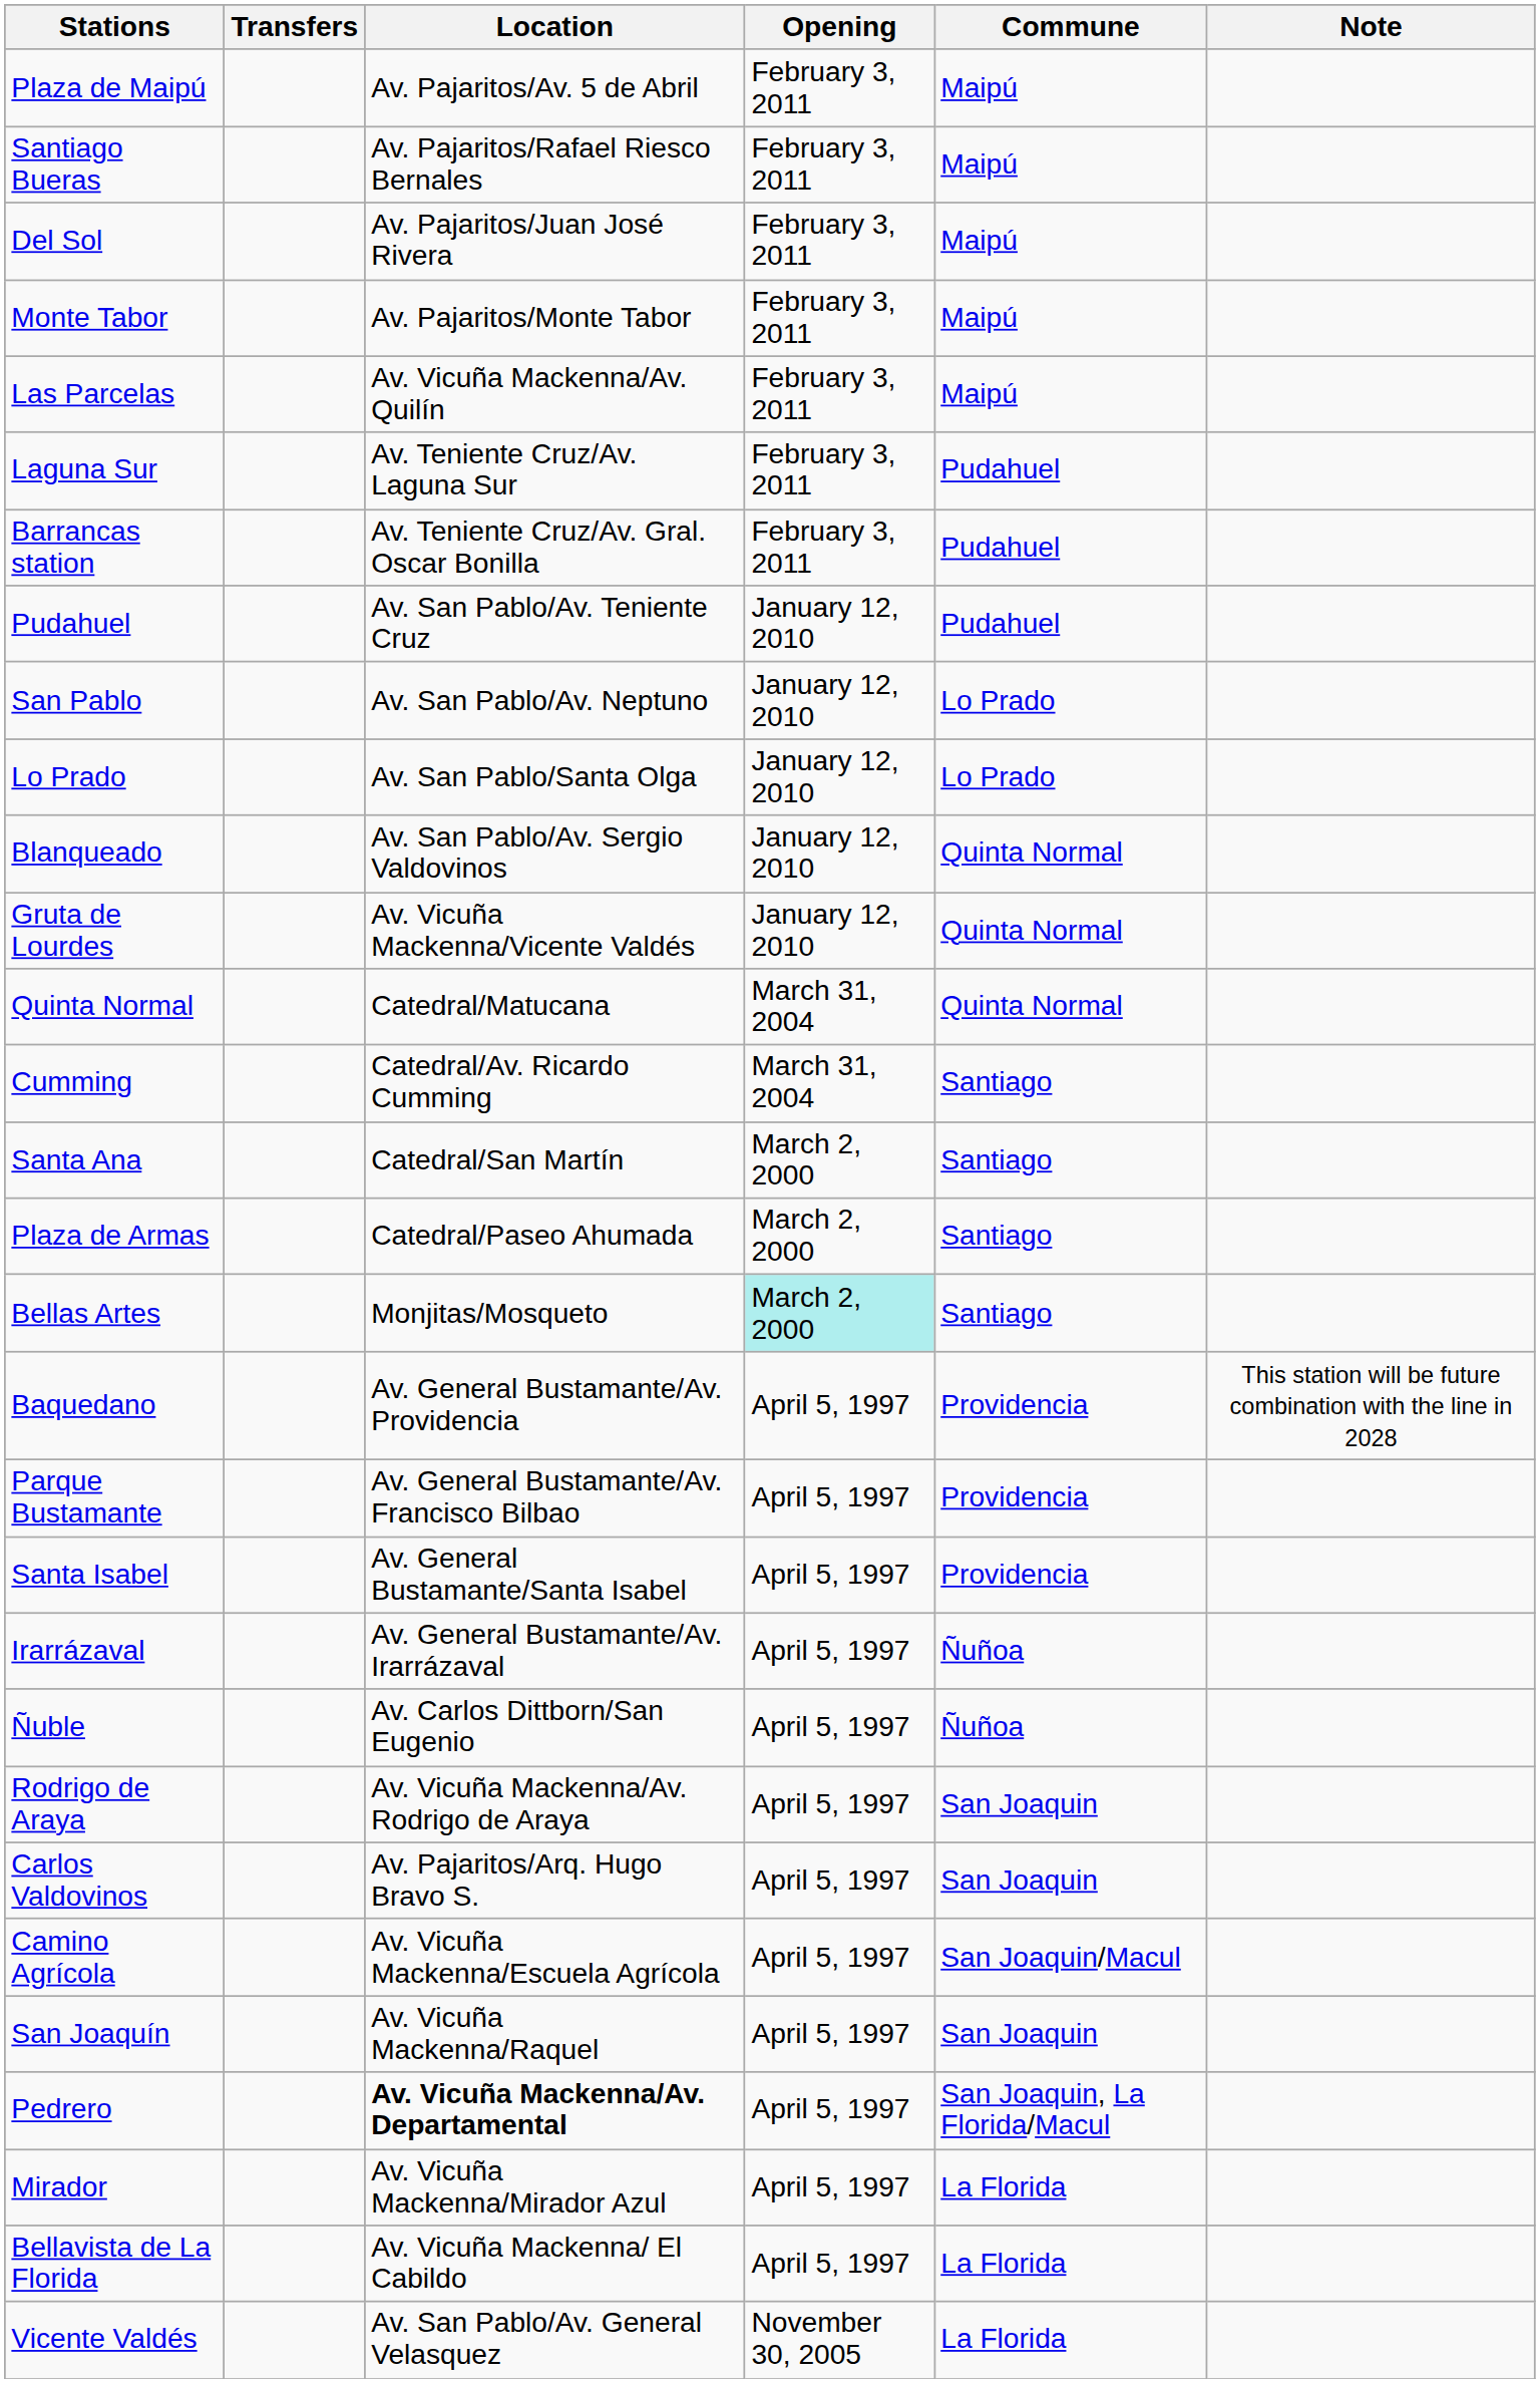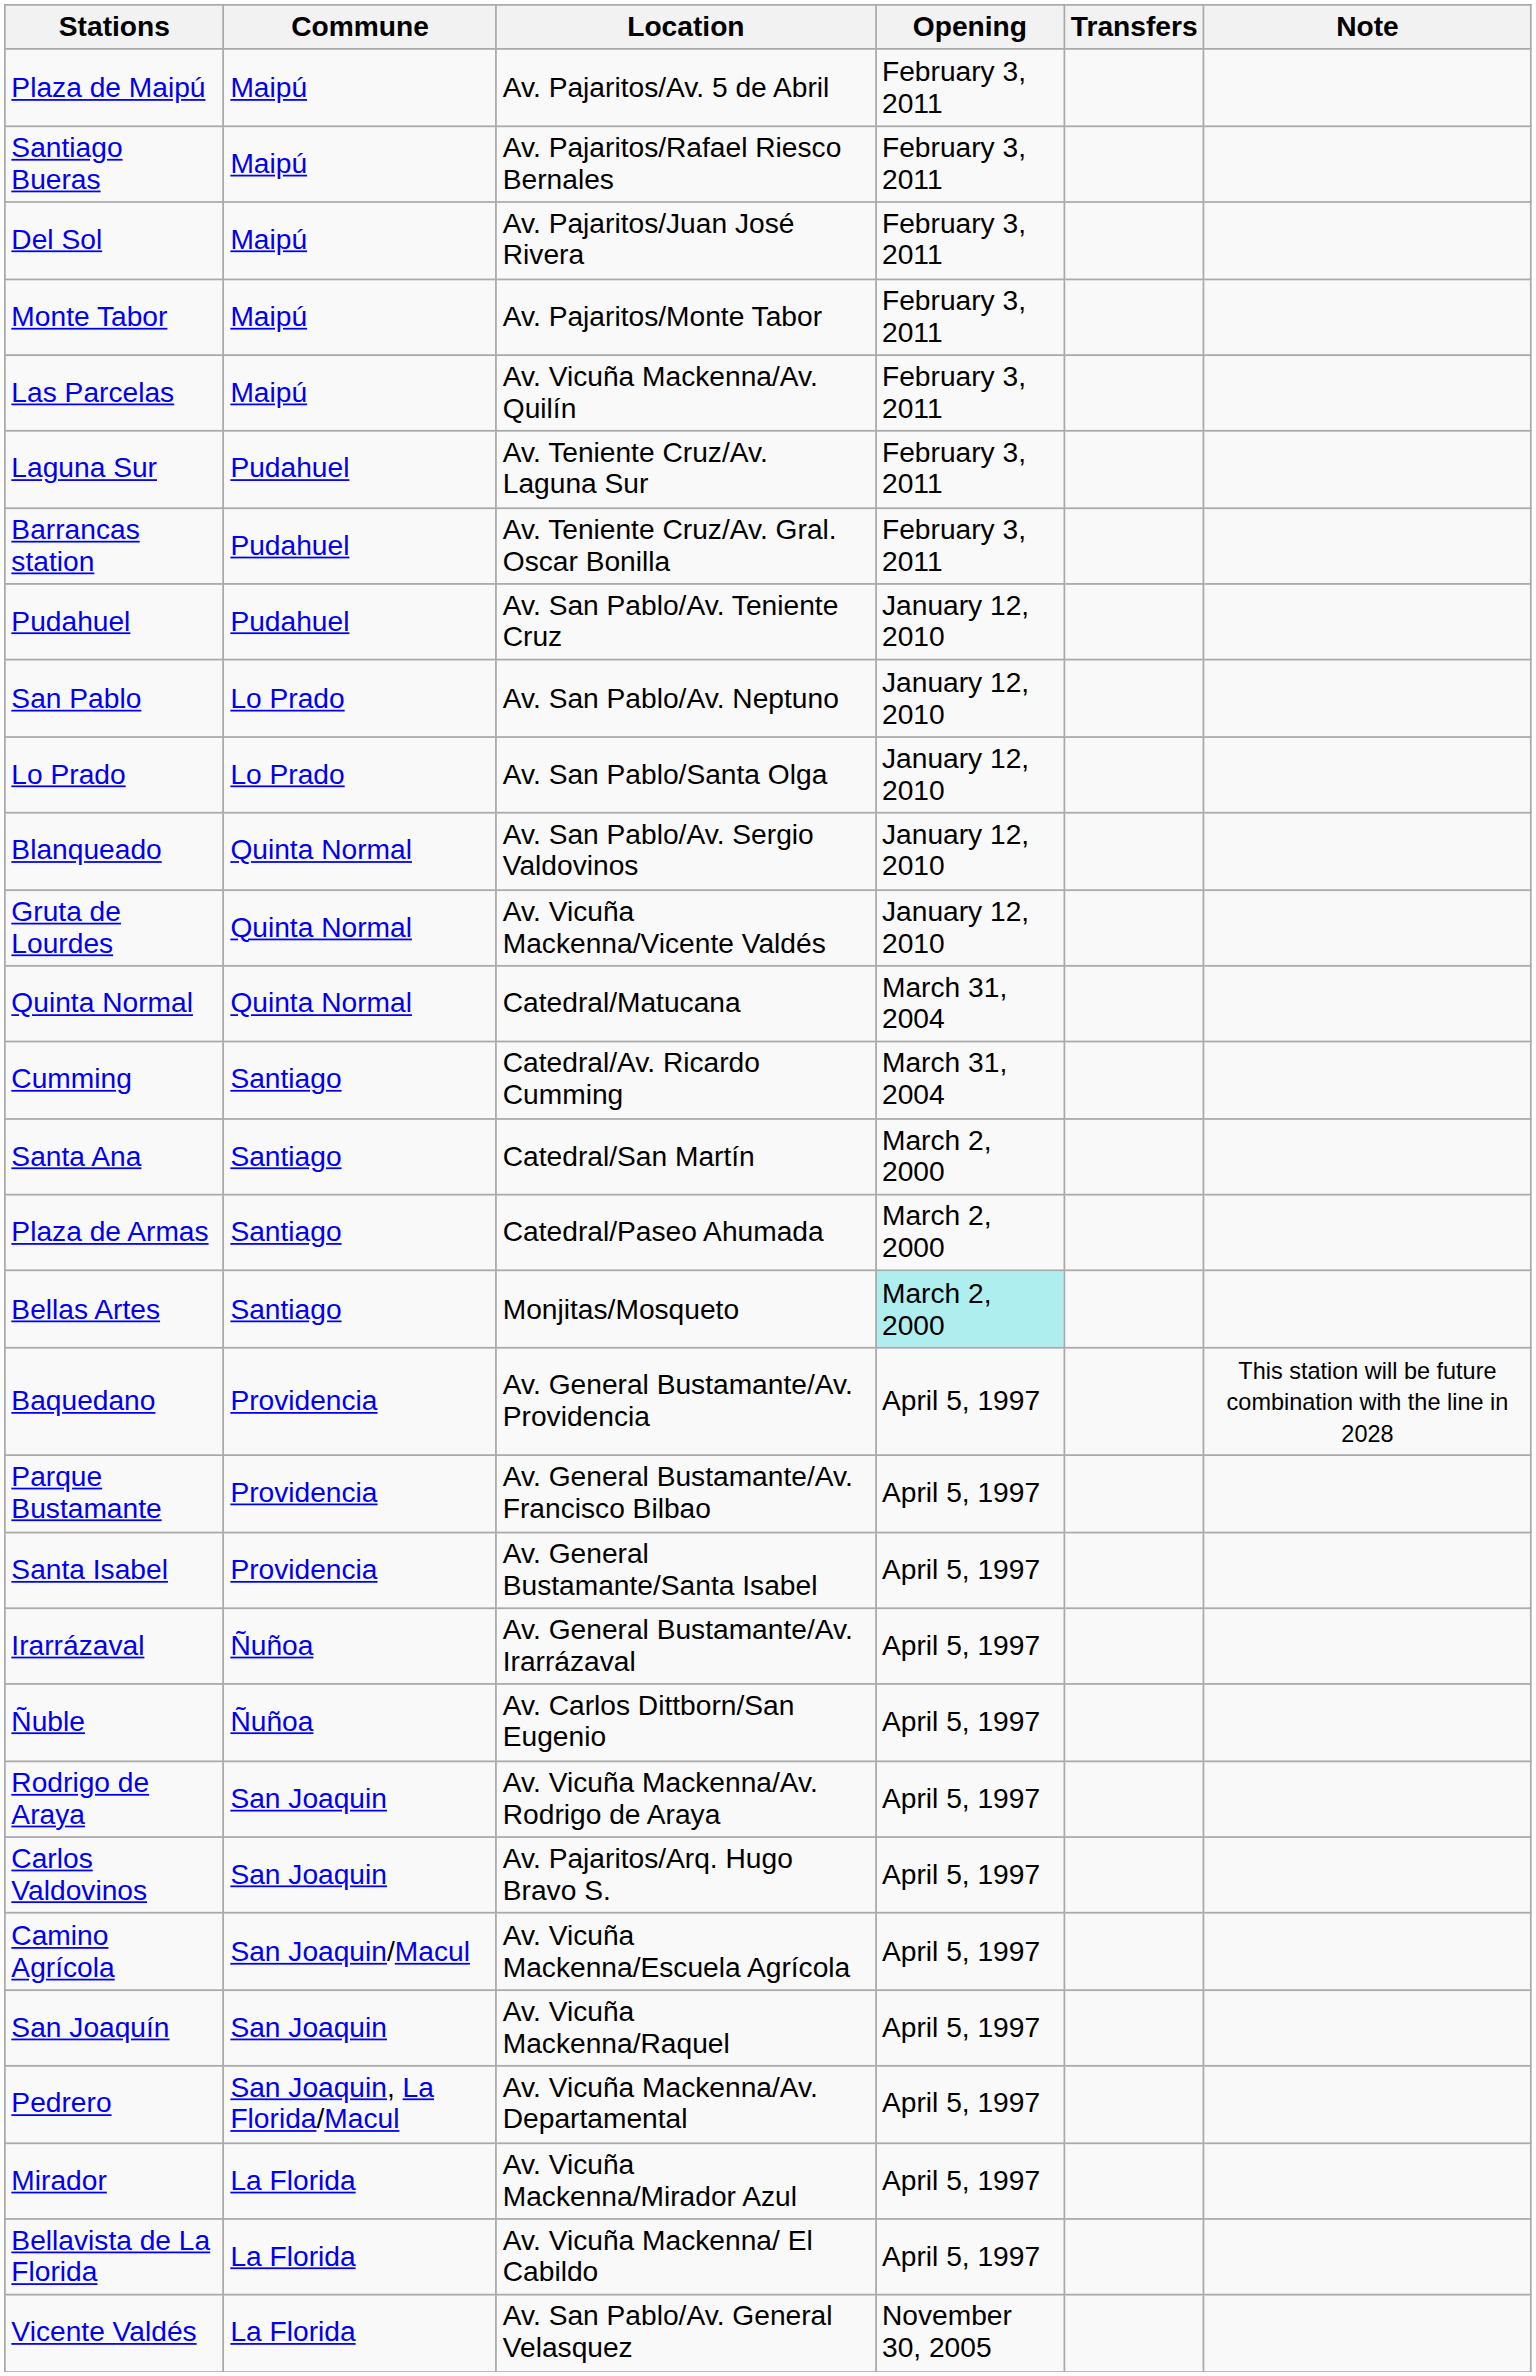 <table class=wikitable>
 <tr>
 <th>Stations</th>
-<th>Transfers</th>
+<th>Commune</th>
 <th>Location</th>
 <th>Opening</th>
-<th>Commune</th>
+<th>Transfers</th>
 <th>Note</th>
 </tr>
 <tr>
 <td><a href='#'>Plaza de Maipú</a></td>
-<td></td>
+<td><a href='#'>Maipú</a></td>
 <td>Av. Pajaritos/Av. 5 de Abril</td>
 <td>February 3, 2011</td>
-<td><a href='#'>Maipú</a></td>
+<td></td>
 <td></td>
 </tr>
 <tr>
 <td><a href='#'>Santiago Bueras</a></td>
-<td></td>
+<td><a href='#'>Maipú</a></td>
 <td>Av. Pajaritos/Rafael Riesco Bernales</td>
 <td>February 3, 2011</td>
-<td><a href='#'>Maipú</a></td>
+<td></td>
 <td></td>
 </tr>
 <tr>
 <td><a href='#'>Del Sol</a></td>
-<td align=center></td>
+<td><a href='#'>Maipú</a></td>
 <td>Av. Pajaritos/Juan José Rivera</td>
 <td>February 3, 2011</td>
-<td><a href='#'>Maipú</a></td>
+<td align=center></td>
 <td></td>
 </tr>
 <tr>
 <td><a href='#'>Monte Tabor</a></td>
-<td></td>
+<td><a href='#'>Maipú</a></td>
 <td>Av. Pajaritos/Monte Tabor</td>
 <td>February 3, 2011</td>
-<td><a href='#'>Maipú</a></td>
+<td></td>
 <td></td>
 </tr>
 <tr>
 <td><a href='#'>Las Parcelas</a></td>
-<td></td>
+<td><a href='#'>Maipú</a></td>
 <td>Av. Vicuña Mackenna/Av. Quilín</td>
 <td>February 3, 2011</td>
-<td><a href='#'>Maipú</a></td>
+<td></td>
 <td></td>
 </tr>
 <tr>
 <td><a href='#'>Laguna Sur</a></td>
-<td></td>
+<td><a href='#'>Pudahuel</a></td>
 <td>Av. Teniente Cruz/Av. Laguna Sur</td>
 <td>February 3, 2011</td>
-<td><a href='#'>Pudahuel</a></td>
+<td></td>
 <td></td>
 </tr>
 <tr>
 <td><a href='#'>Barrancas station</a></td>
-<td></td>
+<td><a href='#'>Pudahuel</a></td>
 <td>Av. Teniente Cruz/Av. Gral. Oscar Bonilla</td>
 <td>February 3, 2011</td>
-<td><a href='#'>Pudahuel</a></td>
+<td></td>
 <td></td>
 </tr>
 <tr>
 <td><a href='#'>Pudahuel</a></td>
-<td></td>
+<td><a href='#'>Pudahuel</a></td>
 <td>Av. San Pablo/Av. Teniente Cruz</td>
 <td>January 12, 2010</td>
-<td><a href='#'>Pudahuel</a></td>
+<td></td>
 <td></td>
 </tr>
 <tr>
 <td><a href='#'>San Pablo</a></td>
-<td align=center></td>
+<td><a href='#'>Lo Prado</a></td>
 <td>Av. San Pablo/Av. Neptuno</td>
 <td>January 12, 2010</td>
-<td><a href='#'>Lo Prado</a></td>
+<td align=center></td>
 <td></td>
 </tr>
 <tr>
 <td><a href='#'>Lo Prado</a></td>
-<td></td>
+<td><a href='#'>Lo Prado</a></td>
 <td>Av. San Pablo/Santa Olga</td>
 <td>January 12, 2010</td>
-<td><a href='#'>Lo Prado</a></td>
+<td></td>
 <td></td>
 </tr>
 <tr>
 <td><a href='#'>Blanqueado</a></td>
-<td></td>
+<td><a href='#'>Quinta Normal</a></td>
 <td>Av. San Pablo/Av. Sergio Valdovinos</td>
 <td>January 12, 2010</td>
-<td><a href='#'>Quinta Normal</a></td>
+<td></td>
 <td></td>
 </tr>
 <tr>
 <td><a href='#'>Gruta de Lourdes</a></td>
-<td></td>
+<td><a href='#'>Quinta Normal</a></td>
 <td>Av. Vicuña Mackenna/Vicente Valdés</td>
 <td>January 12, 2010</td>
-<td><a href='#'>Quinta Normal</a></td>
+<td></td>
 <td></td>
 </tr>
 <tr>
 <td><a href='#'>Quinta Normal</a></td>
-<td></td>
+<td><a href='#'>Quinta Normal</a></td>
 <td>Catedral/Matucana</td>
 <td>March 31, 2004</td>
-<td><a href='#'>Quinta Normal</a></td>
+<td></td>
 <td></td>
 </tr>
 <tr>
 <td><a href='#'>Cumming</a></td>
-<td></td>
+<td><a href='#'>Santiago</a></td>
 <td>Catedral/Av. Ricardo Cumming</td>
 <td>March 31, 2004</td>
-<td><a href='#'>Santiago</a></td>
+<td></td>
 <td></td>
 </tr>
 <tr>
 <td><a href='#'>Santa Ana</a></td>
-<td align=center></td>
+<td><a href='#'>Santiago</a></td>
 <td>Catedral/San Martín</td>
 <td>March 2, 2000</td>
-<td><a href='#'>Santiago</a></td>
+<td align=center></td>
 <td></td>
 </tr>
 <tr>
 <td><a href='#'>Plaza de Armas</a></td>
-<td align=center></td>
+<td><a href='#'>Santiago</a></td>
 <td>Catedral/Paseo Ahumada</td>
 <td>March 2, 2000</td>
-<td><a href='#'>Santiago</a></td>
+<td align=center></td>
 <td></td>
 </tr>
 <tr>
 <td><a href='#'>Bellas Artes</a></td>
-<td></td>
+<td><a href='#'>Santiago</a></td>
 <td>Monjitas/Mosqueto</td>
 <td style="background: paleturquoise;">March 2, 2000</td>
-<td><a href='#'>Santiago</a></td>
+<td></td>
 <td></td>
 </tr>
 <tr>
 <td><a href='#'>Baquedano</a></td>
-<td align=center></td>
+<td><a href='#'>Providencia</a></td>
 <td>Av. General Bustamante/Av. Providencia</td>
 <td>April 5, 1997</td>
-<td><a href='#'>Providencia</a></td>
+<td align=center></td>
 <td align=center><small>This station will be future combination with the line  in 2028</small></td>
 </tr>
 <tr>
 <td><a href='#'>Parque Bustamante</a></td>
-<td></td>
+<td><a href='#'>Providencia</a></td>
 <td>Av. General Bustamante/Av. Francisco Bilbao</td>
 <td>April 5, 1997</td>
-<td><a href='#'>Providencia</a></td>
+<td></td>
 <td></td>
 </tr>
 <tr>
 <td><a href='#'>Santa Isabel</a></td>
-<td></td>
+<td><a href='#'>Providencia</a></td>
 <td>Av. General Bustamante/Santa Isabel</td>
 <td>April 5, 1997</td>
-<td><a href='#'>Providencia</a></td>
+<td></td>
 <td></td>
 </tr>
 <tr>
 <td><a href='#'>Irarrázaval</a></td>
-<td align=center></td>
+<td><a href='#'>Ñuñoa</a></td>
 <td>Av. General Bustamante/Av. Irarrázaval</td>
 <td>April 5, 1997</td>
-<td><a href='#'>Ñuñoa</a></td>
+<td align=center></td>
 <td></td>
 </tr>
 <tr>
 <td><a href='#'>Ñuble</a></td>
-<td align=center></td>
+<td><a href='#'>Ñuñoa</a></td>
 <td>Av. Carlos Dittborn/San Eugenio</td>
 <td>April 5, 1997</td>
-<td><a href='#'>Ñuñoa</a></td>
+<td align=center></td>
 <td></td>
 </tr>
 <tr>
 <td><a href='#'>Rodrigo de Araya</a></td>
-<td></td>
+<td><a href='#'>San Joaquin</a></td>
 <td>Av. Vicuña Mackenna/Av. Rodrigo de Araya</td>
 <td>April 5, 1997</td>
-<td><a href='#'>San Joaquin</a></td>
+<td></td>
 <td></td>
 </tr>
 <tr>
 <td><a href='#'>Carlos Valdovinos</a></td>
-<td></td>
+<td><a href='#'>San Joaquin</a></td>
 <td>Av. Pajaritos/Arq. Hugo Bravo S.</td>
 <td>April 5, 1997</td>
-<td><a href='#'>San Joaquin</a></td>
+<td></td>
 <td></td>
 </tr>
 <tr>
 <td><a href='#'>Camino Agrícola</a></td>
-<td></td>
+<td><a href='#'>San Joaquin</a>/<a href='#'>Macul</a></td>
 <td>Av. Vicuña Mackenna/Escuela Agrícola</td>
 <td>April 5, 1997</td>
-<td><a href='#'>San Joaquin</a>/<a href='#'>Macul</a></td>
+<td></td>
 <td></td>
 </tr>
 <tr>
 <td><a href='#'>San Joaquín</a></td>
-<td></td>
+<td><a href='#'>San Joaquin</a></td>
 <td>Av. Vicuña Mackenna/Raquel</td>
 <td>April 5, 1997</td>
-<td><a href='#'>San Joaquin</a></td>
+<td></td>
 <td></td>
 </tr>
 <tr>
 <td><a href='#'>Pedrero</a></td>
+<td><a href='#'>San Joaquin</a>, <a href='#'>La Florida</a>/<a href='#'>Macul</a></td>
+<td>Av. Vicuña Mackenna/Av. Departamental</td>
+<td>April 5, 1997</td>
 <td></td>
-<td><strong>Av. Vicuña Mackenna/Av. Departamental</strong></td>
-<td>April 5, 1997</td>
-<td><a href='#'>San Joaquin</a>, <a href='#'>La Florida</a>/<a href='#'>Macul</a></td>
 <td></td>
 </tr>
 <tr>
 <td><a href='#'>Mirador</a></td>
-<td></td>
+<td><a href='#'>La Florida</a></td>
 <td>Av. Vicuña Mackenna/Mirador Azul</td>
 <td>April 5, 1997</td>
-<td><a href='#'>La Florida</a></td>
+<td></td>
 <td></td>
 </tr>
 <tr>
 <td><a href='#'>Bellavista de La Florida</a></td>
-<td align=center></td>
+<td><a href='#'>La Florida</a></td>
 <td>Av. Vicuña Mackenna/ El Cabildo</td>
 <td>April 5, 1997</td>
-<td><a href='#'>La Florida</a></td>
+<td align=center></td>
 <td></td>
 </tr>
 <tr>
 <td><a href='#'>Vicente Valdés</a></td>
-<td align=center></td>
+<td><a href='#'>La Florida</a></td>
 <td>Av. San Pablo/Av. General Velasquez</td>
 <td>November 30, 2005</td>
-<td><a href='#'>La Florida</a></td>
+<td align=center></td>
 <td></td>
 </tr>
 </table>
